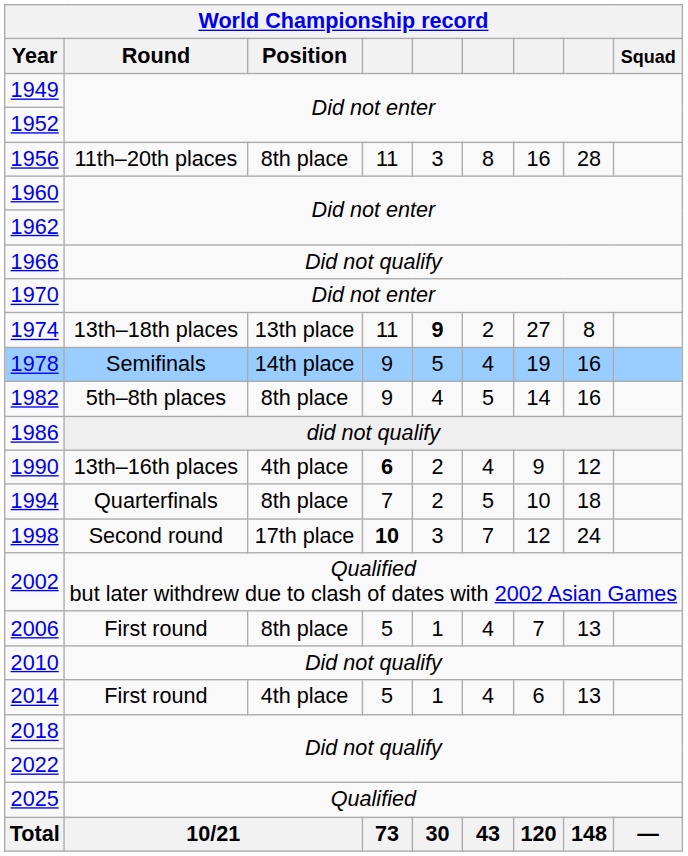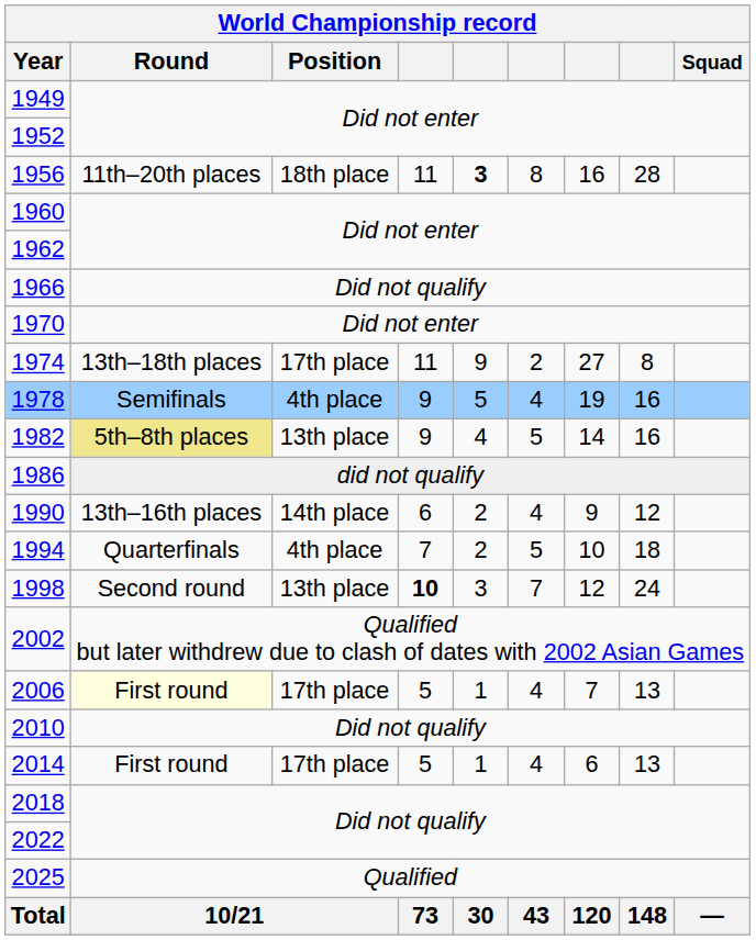 <table class="wikitable" style="text-align: center;">
 <tr>
 <th colspan=9><a href='#'>World Championship record</a></th>
 </tr>
 <tr>
 <th>Year</th>
 <th>Round</th>
 <th>Position</th>
 <th width=30></th>
 <th width=30></th>
 <th width=30></th>
 <th width=30></th>
 <th width=30></th>
 <th><small>Squad</small></th>
 </tr>
 <tr>
 <td> <a href='#'>1949</a></td>
 <td colspan=8 rowspan=2><em>Did not enter</em></td>
 </tr>
 <tr>
 <td> <a href='#'>1952</a></td>
 </tr>
 <tr>
 <td> <a href='#'>1956</a></td>
 <td>11th–20th places</td>
-<td>8th place</td>
+<td>18th place</td>
 <td>11</td>
-<td>3</td>
+<td><strong>3</strong></td>
 <td>8</td>
 <td>16</td>
 <td>28</td>
 <td></td>
 </tr>
 <tr>
 <td> <a href='#'>1960</a></td>
 <td colspan=8 rowspan=2><em>Did not enter</em></td>
 </tr>
 <tr>
 <td> <a href='#'>1962</a></td>
 </tr>
 <tr>
 <td> <a href='#'>1966</a></td>
 <td colspan=8><em>Did not qualify</em></td>
 </tr>
 <tr>
 <td> <a href='#'>1970</a></td>
 <td colspan=8><em>Did not enter</em></td>
 </tr>
 <tr>
 <td> <a href='#'>1974</a></td>
 <td>13th–18th places</td>
-<td>13th place</td>
+<td>17th place</td>
 <td>11</td>
-<td><strong>9</strong></td>
+<td>9</td>
 <td>2</td>
 <td>27</td>
 <td>8</td>
 <td></td>
 </tr>
 <tr bgcolor=#9acdff>
 <td> <a href='#'>1978</a></td>
 <td>Semifinals</td>
-<td>14th place</td>
+<td>4th place</td>
 <td>9</td>
 <td>5</td>
 <td>4</td>
 <td>19</td>
 <td>16</td>
 <td></td>
 </tr>
 <tr>
 <td> <a href='#'>1982</a></td>
-<td>5th–8th places</td>
-<td>8th place</td>
+<td style="background: khaki;">5th–8th places</td>
+<td>13th place</td>
 <td>9</td>
 <td>4</td>
 <td>5</td>
 <td>14</td>
 <td>16</td>
 <td></td>
 </tr>
 <tr>
 <td> <a href='#'>1986</a></td>
 <td colspan=8 bgcolor=#efefef><em>did not qualify</em></td>
 </tr>
 <tr>
 <td> <a href='#'>1990</a></td>
 <td>13th–16th places</td>
-<td>4th place</td>
-<td><strong>6</strong></td>
+<td>14th place</td>
+<td>6</td>
 <td>2</td>
 <td>4</td>
 <td>9</td>
 <td>12</td>
 <td></td>
 </tr>
 <tr>
 <td> <a href='#'>1994</a></td>
 <td>Quarterfinals</td>
-<td>8th place</td>
+<td>4th place</td>
 <td>7</td>
 <td>2</td>
 <td>5</td>
 <td>10</td>
 <td>18</td>
 <td></td>
 </tr>
 <tr>
 <td> <a href='#'>1998</a></td>
 <td>Second round</td>
-<td>17th place</td>
+<td>13th place</td>
 <td><strong>10</strong></td>
 <td>3</td>
 <td>7</td>
 <td>12</td>
 <td>24</td>
 <td></td>
 </tr>
 <tr>
 <td> <a href='#'>2002</a></td>
 <td colspan=8><em>Qualified</em><br>but later withdrew due to clash of dates with <a href='#'>2002 Asian Games</a></td>
 </tr>
 <tr>
 <td> <a href='#'>2006</a></td>
-<td>First round</td>
-<td>8th place</td>
+<td style="background: lightyellow;">First round</td>
+<td>17th place</td>
 <td>5</td>
 <td>1</td>
 <td>4</td>
 <td>7</td>
 <td>13</td>
 <td></td>
 </tr>
 <tr>
 <td> <a href='#'>2010</a></td>
 <td colspan=8><em>Did not qualify</em></td>
 </tr>
 <tr>
 <td> <a href='#'>2014</a></td>
 <td>First round</td>
-<td>4th place</td>
+<td>17th place</td>
 <td>5</td>
 <td>1</td>
 <td>4</td>
 <td>6</td>
 <td>13</td>
 <td></td>
 </tr>
 <tr>
 <td>  <a href='#'>2018</a></td>
 <td colspan=8 rowspan=2><em>Did not qualify</em></td>
 </tr>
 <tr>
 <td>  <a href='#'>2022</a></td>
 </tr>
 <tr>
 <td> <a href='#'>2025</a></td>
 <td colspan=8><em>Qualified</em></td>
 </tr>
 <tr>
 <th>Total</th>
 <th colspan=2>10/21</th>
 <th>73</th>
 <th>30</th>
 <th>43</th>
 <th>120</th>
 <th>148</th>
 <th>—</th>
 </tr>
 </table>
